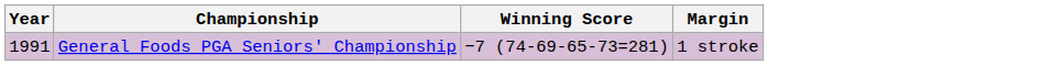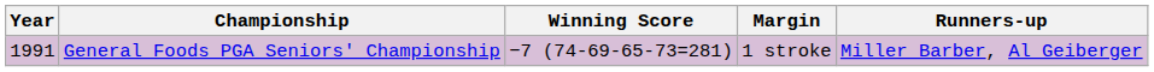 <table class="wikitable">
 <tr>
 <th>Year</th>
 <th>Championship</th>
 <th>Winning Score</th>
 <th>Margin</th>
+<th>Runners-up</th>
 </tr>
 <tr style="background:#D8BFD8;">
 <td>1991</td>
 <td><a href='#'>General Foods PGA Seniors' Championship</a></td>
 <td>−7 (74-69-65-73=281)</td>
 <td>1 stroke</td>
+<td> <a href='#'>Miller Barber</a>,  <a href='#'>Al Geiberger</a></td>
 </tr>
 </table>
